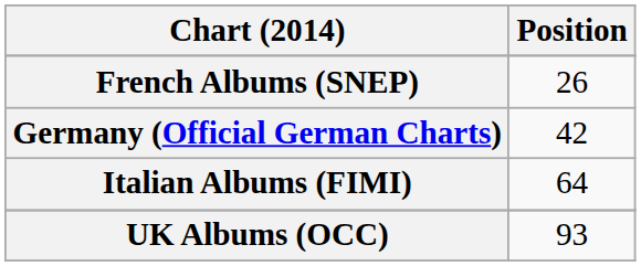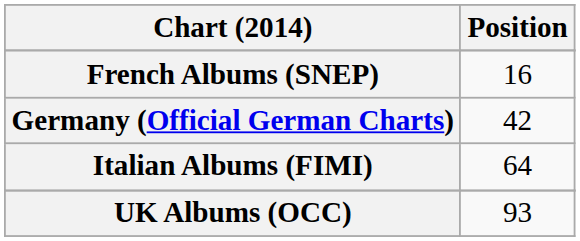 <table class="wikitable sortable plainrowheaders" style="text-align:center">
 <tr>
 <th scope="col">Chart (2014)</th>
 <th scope="col">Position</th>
 </tr>
 <tr>
 </tr>
 <tr>
 </tr>
 <tr>
 <th scope="row">French Albums (SNEP)</th>
-<td>26</td>
+<td>16</td>
 </tr>
 <tr>
 <th scope="row">Germany (<a href='#'>Official German Charts</a>)</th>
 <td>42</td>
 </tr>
 <tr>
 <th scope="row">Italian Albums (FIMI)</th>
 <td>64</td>
 </tr>
 <tr>
 </tr>
 <tr>
 <th scope="row">UK Albums (OCC)</th>
 <td>93</td>
 </tr>
 </table>
